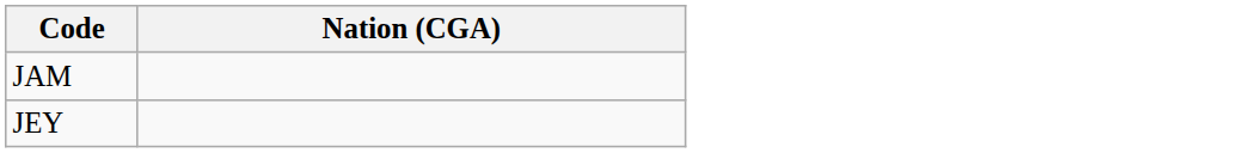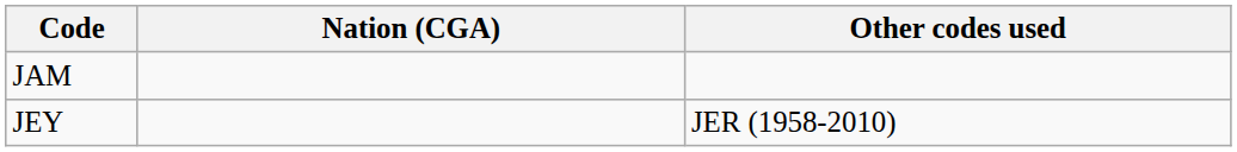 <table class="wikitable">
 <tr>
 <th style="width:4em">Code</th>
 <th style="width:18em">Nation (CGA)</th>
+<th style="width:18em">Other codes used</th>
 </tr>
 <tr>
 <td>JAM</td>
+<td></td>
 <td></td>
 </tr>
 <tr>
 <td>JEY</td>
 <td></td>
+<td>JER (1958-2010)</td>
 </tr>
 </table>
